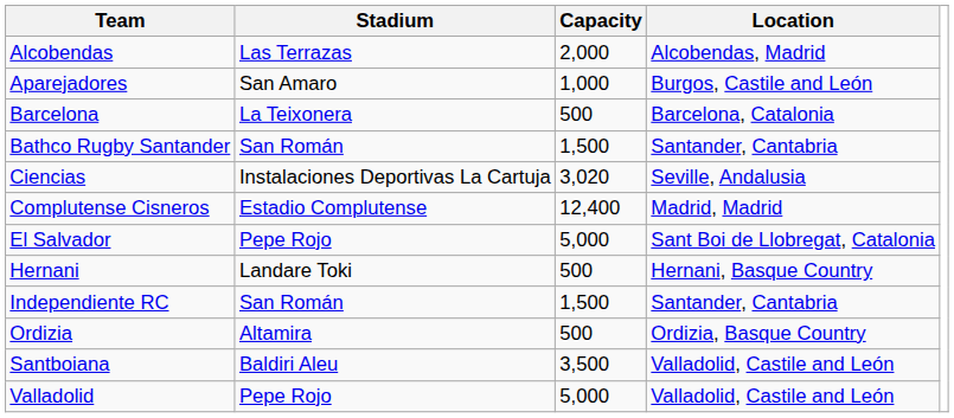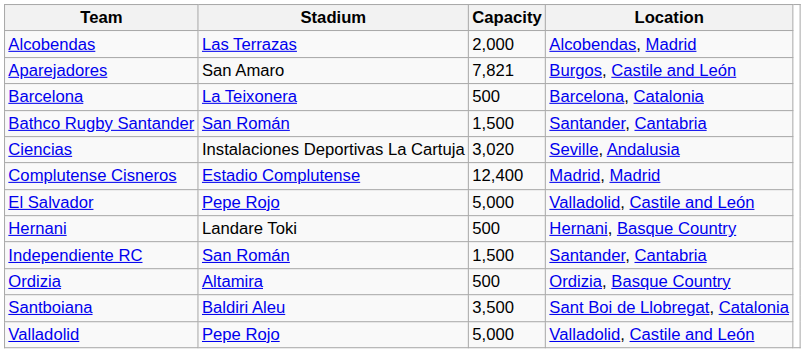 <table class="wikitable sortable">
 <tr>
 <th>Team</th>
 <th>Stadium</th>
 <th>Capacity</th>
 <th>Location</th>
 <th style="background:white; border:none;"></th>
 </tr>
 <tr>
 <td><a href='#'>Alcobendas</a></td>
 <td><a href='#'>Las Terrazas</a></td>
 <td>2,000</td>
 <td><a href='#'>Alcobendas</a>, <a href='#'>Madrid</a></td>
 <td rowspan="12" style="background:white; border:none;"></td>
 </tr>
 <tr>
 <td><a href='#'>Aparejadores</a></td>
 <td>San Amaro</td>
-<td>1,000</td>
+<td>7,821</td>
 <td><a href='#'>Burgos</a>, <a href='#'>Castile and León</a></td>
 </tr>
 <tr>
 <td><a href='#'>Barcelona</a></td>
 <td><a href='#'>La Teixonera</a></td>
 <td>500</td>
 <td><a href='#'>Barcelona</a>, <a href='#'>Catalonia</a></td>
 </tr>
 <tr>
 <td><a href='#'>Bathco Rugby Santander</a></td>
 <td><a href='#'>San Román</a></td>
 <td>1,500</td>
 <td><a href='#'>Santander</a>, <a href='#'>Cantabria</a></td>
 </tr>
 <tr>
 <td><a href='#'>Ciencias</a></td>
 <td>Instalaciones Deportivas La Cartuja</td>
 <td>3,020</td>
 <td><a href='#'>Seville</a>, <a href='#'>Andalusia</a></td>
 </tr>
 <tr>
 <td><a href='#'>Complutense Cisneros</a></td>
 <td><a href='#'>Estadio Complutense</a></td>
 <td>12,400</td>
 <td><a href='#'>Madrid</a>, <a href='#'>Madrid</a></td>
 </tr>
 <tr>
 <td><a href='#'>El Salvador</a></td>
 <td><a href='#'>Pepe Rojo</a></td>
 <td>5,000</td>
-<td><a href='#'>Sant Boi de Llobregat</a>, <a href='#'>Catalonia</a></td>
+<td><a href='#'>Valladolid</a>, <a href='#'>Castile and León</a></td>
 </tr>
 <tr>
 <td><a href='#'>Hernani</a></td>
 <td>Landare Toki</td>
 <td>500</td>
 <td><a href='#'>Hernani</a>, <a href='#'>Basque Country</a></td>
 </tr>
 <tr>
 <td><a href='#'>Independiente RC</a></td>
 <td><a href='#'>San Román</a></td>
 <td>1,500</td>
 <td><a href='#'>Santander</a>, <a href='#'>Cantabria</a></td>
 </tr>
 <tr>
 <td><a href='#'>Ordizia</a></td>
 <td><a href='#'>Altamira</a></td>
 <td>500</td>
 <td><a href='#'>Ordizia</a>, <a href='#'>Basque Country</a></td>
 </tr>
 <tr>
 <td><a href='#'>Santboiana</a></td>
 <td><a href='#'>Baldiri Aleu</a></td>
 <td>3,500</td>
-<td><a href='#'>Valladolid</a>, <a href='#'>Castile and León</a></td>
+<td><a href='#'>Sant Boi de Llobregat</a>, <a href='#'>Catalonia</a></td>
 </tr>
 <tr>
 <td><a href='#'>Valladolid</a></td>
 <td><a href='#'>Pepe Rojo</a></td>
 <td>5,000</td>
 <td><a href='#'>Valladolid</a>, <a href='#'>Castile and León</a></td>
 </tr>
 </table>
